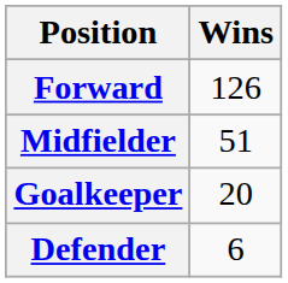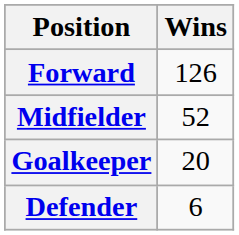 <table class="wikitable sortable plainrowheaders" style=text-align:center>
 <tr>
 <th scope=col>Position</th>
 <th scope=col>Wins</th>
 </tr>
 <tr>
 <th scope=row><a href='#'>Forward</a></th>
 <td>126</td>
 </tr>
 <tr>
 <th scope=row><a href='#'>Midfielder</a></th>
-<td>51</td>
+<td>52</td>
 </tr>
 <tr>
 <th scope=row><a href='#'>Goalkeeper</a></th>
 <td>20</td>
 </tr>
 <tr>
 <th scope=row><a href='#'>Defender</a></th>
 <td>6</td>
 </tr>
 </table>
